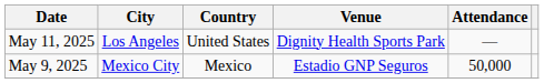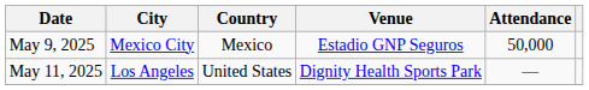 <table class="wikitable">
 <tr>
 <th>Date</th>
 <th>City</th>
 <th>Country</th>
 <th>Venue</th>
 <th>Attendance</th>
 <th class="unsortable"></th>
 </tr>
 <tr>
+<td scope="row">May 9, 2025</td>
+<td style="text-align:center"><a href='#'>Mexico City</a></td>
+<td style="text-align:center">Mexico</td>
+<td style="text-align:center"><a href='#'>Estadio GNP Seguros</a></td>
+<td style="text-align:center">50,000</td>
+<td style="text-align:center"></td>
+</tr>
+<tr>
 <td scope="row">May 11, 2025</td>
 <td style="text-align: center;"><a href='#'>Los Angeles</a></td>
 <td style="text-align: center;">United States</td>
 <td style="text-align: center;"><a href='#'>Dignity Health Sports Park</a></td>
 <td style="text-align: center;">—</td>
 <td style="text-align:center"></td>
 </tr>
 <tr>
-<td scope="row">May 9, 2025</td>
-<td style="text-align:center"><a href='#'>Mexico City</a></td>
-<td style="text-align:center">Mexico</td>
-<td style="text-align:center"><a href='#'>Estadio GNP Seguros</a></td>
-<td style="text-align:center">50,000</td>
-<td style="text-align:center"></td>
-</tr>
-<tr>
 </tr>
 </table>
